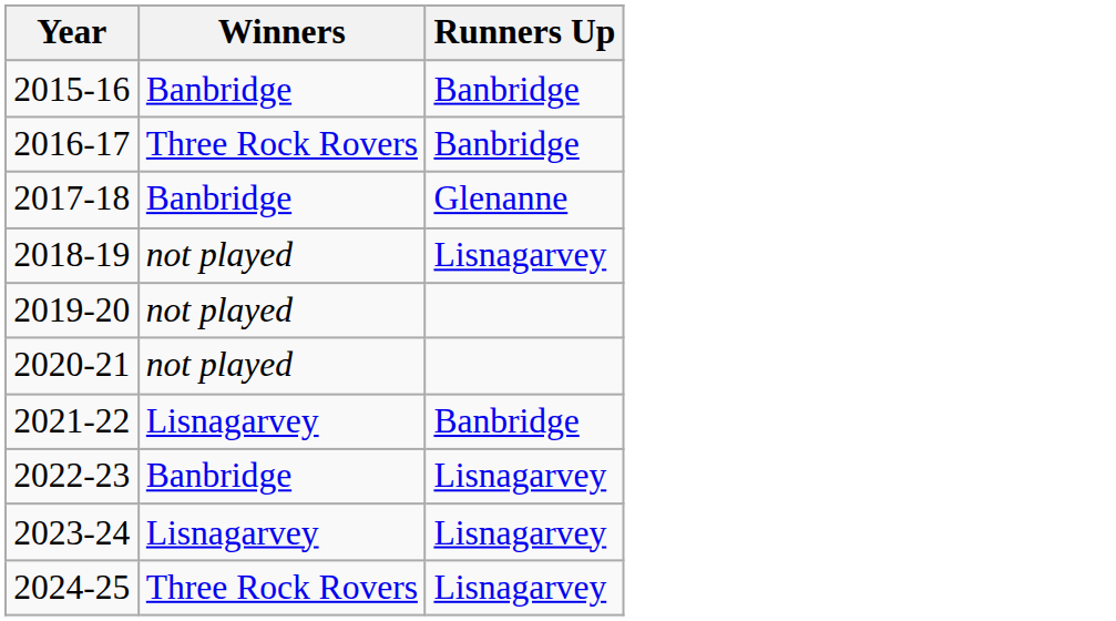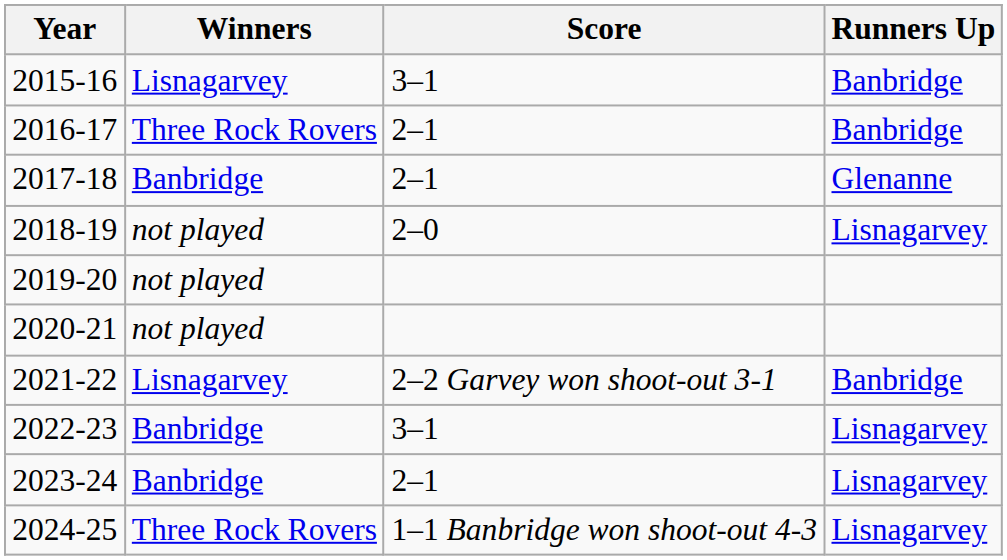 <table class="wikitable collapsible">
 <tr>
 <th>Year</th>
 <th>Winners</th>
+<th>Score</th>
 <th>Runners Up</th>
 </tr>
 <tr>
 <td>2015-16</td>
-<td><a href='#'>Banbridge</a></td>
+<td><a href='#'>Lisnagarvey</a></td>
+<td>3–1</td>
 <td><a href='#'>Banbridge</a></td>
 </tr>
 <tr>
 <td>2016-17</td>
 <td><a href='#'>Three Rock Rovers</a></td>
+<td>2–1</td>
 <td><a href='#'>Banbridge</a></td>
 </tr>
 <tr>
 <td>2017-18</td>
 <td><a href='#'>Banbridge</a></td>
+<td>2–1</td>
 <td><a href='#'>Glenanne</a></td>
 </tr>
 <tr>
 <td>2018-19</td>
 <td><em>not played</em></td>
+<td>2–0</td>
 <td><a href='#'>Lisnagarvey</a></td>
 </tr>
 <tr>
 <td>2019-20</td>
 <td><em>not played</em></td>
 <td></td>
+<td></td>
 </tr>
 <tr>
 <td>2020-21</td>
 <td><em>not played</em></td>
 <td></td>
+<td></td>
 </tr>
 <tr>
 <td>2021-22</td>
 <td><a href='#'>Lisnagarvey</a></td>
+<td>2–2 <em>Garvey won shoot-out 3-1</em></td>
 <td><a href='#'>Banbridge</a></td>
 </tr>
 <tr>
 <td>2022-23</td>
 <td><a href='#'>Banbridge</a></td>
+<td>3–1</td>
 <td><a href='#'>Lisnagarvey</a></td>
 </tr>
 <tr>
 <td>2023-24</td>
-<td><a href='#'>Lisnagarvey</a></td>
+<td><a href='#'>Banbridge</a></td>
+<td>2–1</td>
 <td><a href='#'>Lisnagarvey</a></td>
 </tr>
 <tr>
 <td>2024-25</td>
 <td><a href='#'>Three Rock Rovers</a></td>
+<td>1–1 <em>Banbridge won shoot-out 4-3</em></td>
 <td><a href='#'>Lisnagarvey</a></td>
 </tr>
 </table>
